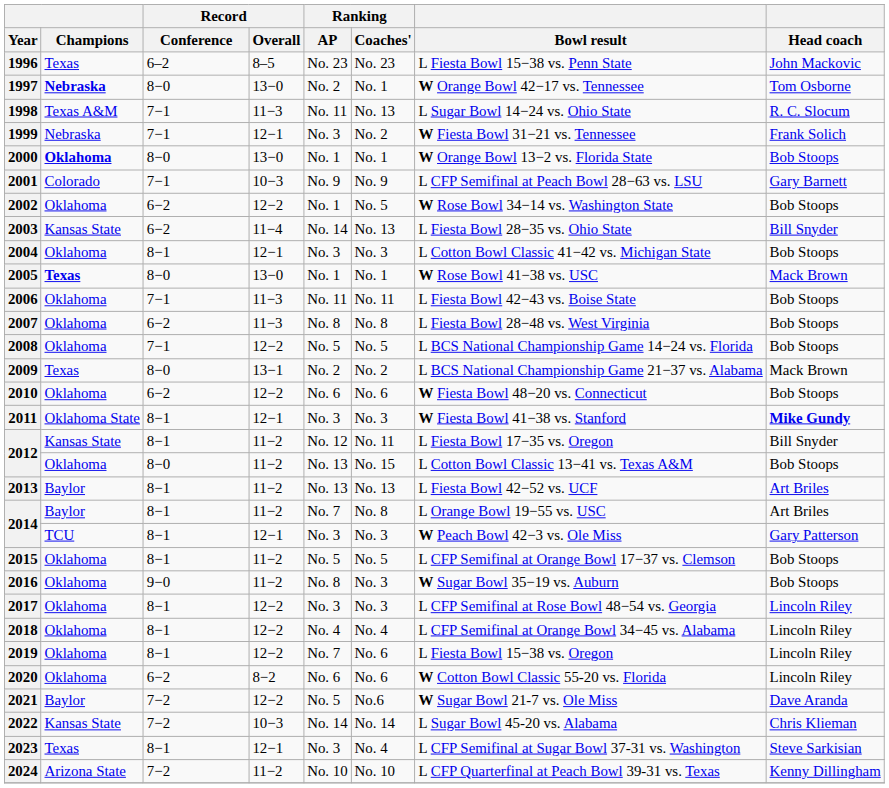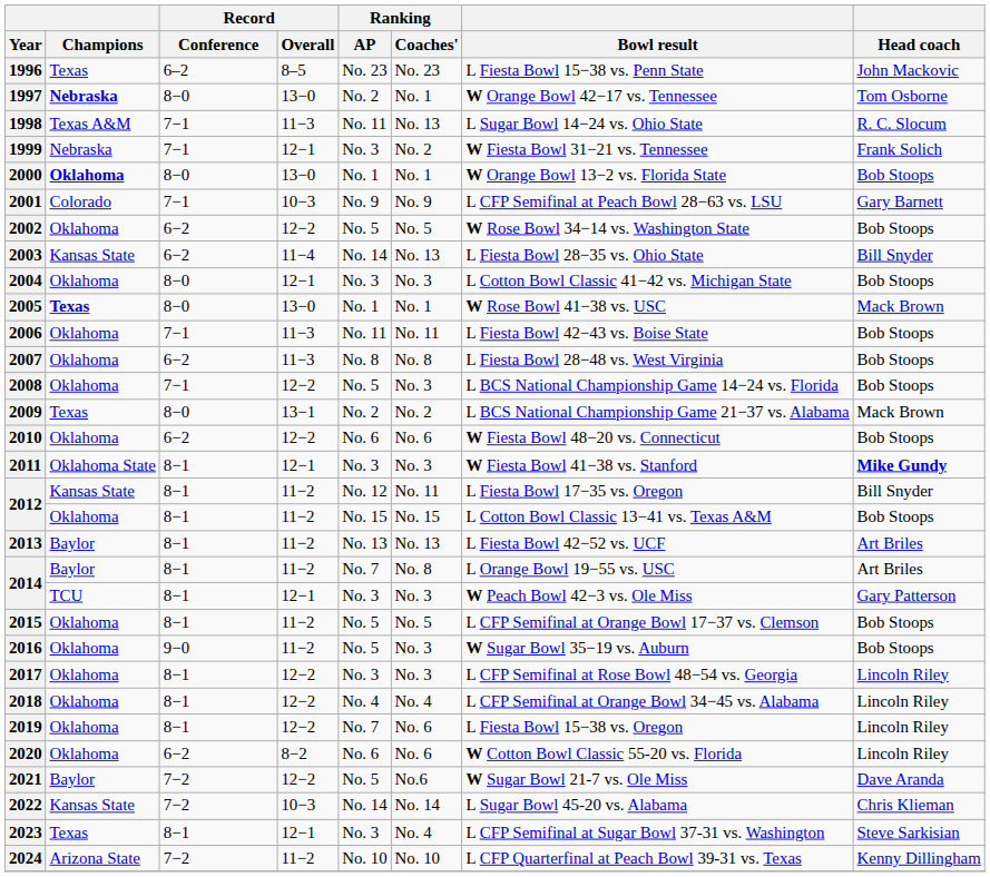 <table class="wikitable">
 <tr>
 <th colspan=2></th>
 <th colspan=2>Record</th>
 <th colspan=2>Ranking</th>
 <th></th>
 <th></th>
 </tr>
 <tr>
 <th>Year</th>
 <th>Champions</th>
 <th style="width:12%;">Conference </th>
 <th>Overall</th>
 <th>AP</th>
 <th>Coaches'</th>
 <th>Bowl result</th>
 <th>Head coach</th>
 </tr>
 <tr>
 <th>1996</th>
 <td><a href='#'>Texas</a></td>
 <td>6–2</td>
 <td>8–5</td>
 <td>No. 23</td>
 <td>No. 23</td>
 <td>L <a href='#'>Fiesta Bowl</a> 15−38 vs. <a href='#'>Penn State</a></td>
 <td><a href='#'>John Mackovic</a></td>
 </tr>
 <tr>
 <th>1997</th>
 <td><strong><a href='#'>Nebraska</a></strong></td>
 <td>8−0</td>
 <td>13−0</td>
 <td>No. 2</td>
 <td>No. 1</td>
 <td><strong>W</strong> <a href='#'>Orange Bowl</a> 42−17 vs. <a href='#'>Tennessee</a></td>
 <td><a href='#'>Tom Osborne</a></td>
 </tr>
 <tr>
 <th>1998</th>
 <td><a href='#'>Texas A&M</a></td>
 <td>7−1</td>
 <td>11−3</td>
 <td>No. 11</td>
 <td>No. 13</td>
 <td>L <a href='#'>Sugar Bowl</a> 14−24 vs. <a href='#'>Ohio State</a></td>
 <td><a href='#'>R. C. Slocum</a></td>
 </tr>
 <tr>
 <th>1999</th>
 <td><a href='#'>Nebraska</a></td>
 <td>7−1</td>
 <td>12−1</td>
 <td>No. 3</td>
 <td>No. 2</td>
 <td><strong>W</strong> <a href='#'>Fiesta Bowl</a> 31−21 vs. <a href='#'>Tennessee</a></td>
 <td><a href='#'>Frank Solich</a></td>
 </tr>
 <tr>
 <th>2000</th>
 <td><strong><a href='#'>Oklahoma</a></strong></td>
 <td>8−0</td>
 <td>13−0</td>
 <td>No. 1</td>
 <td>No. 1</td>
 <td><strong>W</strong> <a href='#'>Orange Bowl</a> 13−2 vs. <a href='#'>Florida State</a></td>
 <td><a href='#'>Bob Stoops</a></td>
 </tr>
 <tr>
 <th>2001</th>
 <td><a href='#'>Colorado</a></td>
 <td>7−1</td>
 <td>10−3</td>
 <td>No. 9</td>
 <td>No. 9</td>
 <td>L <a href='#'>CFP Semifinal at Peach Bowl</a> 28−63 vs. <a href='#'>LSU</a></td>
 <td><a href='#'>Gary Barnett</a></td>
 </tr>
 <tr>
 <th>2002</th>
 <td><a href='#'>Oklahoma</a></td>
 <td>6−2</td>
 <td>12−2</td>
-<td>No. 1</td>
+<td>No. 5</td>
 <td>No. 5</td>
 <td><strong>W</strong> <a href='#'>Rose Bowl</a> 34−14 vs. <a href='#'>Washington State</a></td>
 <td>Bob Stoops</td>
 </tr>
 <tr>
 <th>2003</th>
 <td><a href='#'>Kansas State</a></td>
 <td>6−2</td>
 <td>11−4</td>
 <td>No. 14</td>
 <td>No. 13</td>
 <td>L <a href='#'>Fiesta Bowl</a> 28−35 vs. <a href='#'>Ohio State</a></td>
 <td><a href='#'>Bill Snyder</a></td>
 </tr>
 <tr>
 <th>2004</th>
 <td><a href='#'>Oklahoma</a></td>
-<td>8−1</td>
+<td>8−0</td>
 <td>12−1</td>
 <td>No. 3</td>
 <td>No. 3</td>
 <td>L <a href='#'>Cotton Bowl Classic</a> 41−42 vs. <a href='#'>Michigan State</a></td>
 <td>Bob Stoops</td>
 </tr>
 <tr>
 <th>2005</th>
 <td><strong><a href='#'>Texas</a></strong></td>
 <td>8−0</td>
 <td>13−0</td>
 <td>No. 1</td>
 <td>No. 1</td>
 <td><strong>W</strong> <a href='#'>Rose Bowl</a> 41−38 vs. <a href='#'>USC</a></td>
 <td><a href='#'>Mack Brown</a></td>
 </tr>
 <tr>
 <th>2006</th>
 <td><a href='#'>Oklahoma</a></td>
 <td>7−1</td>
 <td>11−3</td>
 <td>No. 11</td>
 <td>No. 11</td>
 <td>L <a href='#'>Fiesta Bowl</a> 42−43 vs. <a href='#'>Boise State</a></td>
 <td>Bob Stoops</td>
 </tr>
 <tr>
 <th>2007</th>
 <td><a href='#'>Oklahoma</a></td>
 <td>6−2</td>
 <td>11−3</td>
 <td>No. 8</td>
 <td>No. 8</td>
 <td>L <a href='#'>Fiesta Bowl</a> 28−48 vs. <a href='#'>West Virginia</a></td>
 <td>Bob Stoops</td>
 </tr>
 <tr>
 <th>2008</th>
 <td><a href='#'>Oklahoma</a></td>
 <td>7−1</td>
 <td>12−2</td>
 <td>No. 5</td>
-<td>No. 5</td>
+<td>No. 3</td>
 <td>L <a href='#'>BCS National Championship Game</a> 14−24 vs. <a href='#'>Florida</a></td>
 <td>Bob Stoops</td>
 </tr>
 <tr>
 <th>2009</th>
 <td><a href='#'>Texas</a></td>
 <td>8−0</td>
 <td>13−1</td>
 <td>No. 2</td>
 <td>No. 2</td>
 <td>L <a href='#'>BCS National Championship Game</a> 21−37 vs. <a href='#'>Alabama</a></td>
 <td>Mack Brown</td>
 </tr>
 <tr>
 <th>2010</th>
 <td><a href='#'>Oklahoma</a></td>
 <td>6−2</td>
 <td>12−2</td>
 <td>No. 6</td>
 <td>No. 6</td>
 <td><strong>W</strong> <a href='#'>Fiesta Bowl</a> 48−20 vs. <a href='#'>Connecticut</a></td>
 <td>Bob Stoops</td>
 </tr>
 <tr>
 <th>2011</th>
 <td><a href='#'>Oklahoma State</a></td>
 <td>8−1</td>
 <td>12−1</td>
 <td>No. 3</td>
 <td>No. 3</td>
 <td><strong>W</strong> <a href='#'>Fiesta Bowl</a> 41−38 vs. <a href='#'>Stanford</a></td>
 <td><strong><a href='#'>Mike Gundy</a></strong></td>
 </tr>
 <tr>
 <th rowspan=2>2012</th>
 <td><a href='#'>Kansas State</a></td>
 <td>8−1</td>
 <td>11−2</td>
 <td>No. 12</td>
 <td>No. 11</td>
 <td>L <a href='#'>Fiesta Bowl</a> 17−35 vs. <a href='#'>Oregon</a></td>
 <td>Bill Snyder</td>
 </tr>
 <tr>
 <td><a href='#'>Oklahoma</a></td>
-<td>8−0</td>
+<td>8−1</td>
 <td>11−2</td>
-<td>No. 13</td>
+<td>No. 15</td>
 <td>No. 15</td>
 <td>L <a href='#'>Cotton Bowl Classic</a> 13−41 vs. <a href='#'>Texas A&M</a></td>
 <td>Bob Stoops</td>
 </tr>
 <tr align="left">
 <th>2013</th>
 <td><a href='#'>Baylor</a></td>
 <td>8−1</td>
 <td>11−2</td>
 <td>No. 13</td>
 <td>No. 13</td>
 <td>L <a href='#'>Fiesta Bowl</a> 42−52 vs. <a href='#'>UCF</a></td>
 <td><a href='#'>Art Briles</a></td>
 </tr>
 <tr>
 <th rowspan=2>2014</th>
 <td><a href='#'>Baylor</a></td>
 <td>8−1</td>
 <td>11−2</td>
 <td>No. 7</td>
 <td>No. 8</td>
 <td>L <a href='#'>Orange Bowl</a> 19−55 vs. <a href='#'>USC</a></td>
 <td>Art Briles</td>
 </tr>
 <tr align="left">
 <td><a href='#'>TCU</a></td>
 <td>8−1</td>
 <td>12−1</td>
 <td>No. 3</td>
 <td>No. 3</td>
 <td><strong>W</strong> <a href='#'>Peach Bowl</a> 42−3 vs. <a href='#'>Ole Miss</a></td>
 <td><a href='#'>Gary Patterson</a></td>
 </tr>
 <tr>
 <th>2015</th>
 <td><a href='#'>Oklahoma</a></td>
 <td>8−1</td>
 <td>11−2</td>
 <td>No. 5</td>
 <td>No. 5</td>
 <td>L <a href='#'>CFP Semifinal at Orange Bowl</a> 17−37 vs. <a href='#'>Clemson</a></td>
 <td>Bob Stoops</td>
 </tr>
 <tr>
 <th>2016</th>
 <td><a href='#'>Oklahoma</a></td>
 <td>9−0</td>
 <td>11−2</td>
-<td>No. 8</td>
+<td>No. 5</td>
 <td>No. 3</td>
 <td><strong>W</strong> <a href='#'>Sugar Bowl</a> 35−19 vs. <a href='#'>Auburn</a></td>
 <td>Bob Stoops</td>
 </tr>
 <tr>
 <th>2017</th>
 <td><a href='#'>Oklahoma</a></td>
 <td>8−1</td>
 <td>12−2</td>
 <td>No. 3</td>
 <td>No. 3</td>
 <td>L <a href='#'>CFP Semifinal at Rose Bowl</a> 48−54 vs. <a href='#'>Georgia</a></td>
 <td><a href='#'>Lincoln Riley</a></td>
 </tr>
 <tr>
 <th>2018</th>
 <td><a href='#'>Oklahoma</a></td>
 <td>8−1</td>
 <td>12−2</td>
 <td>No. 4</td>
 <td>No. 4</td>
 <td>L <a href='#'>CFP Semifinal at Orange Bowl</a> 34−45 vs. <a href='#'>Alabama</a></td>
 <td>Lincoln Riley</td>
 </tr>
 <tr>
 <th>2019</th>
 <td><a href='#'>Oklahoma</a></td>
 <td>8−1</td>
 <td>12−2</td>
 <td>No. 7</td>
 <td>No. 6</td>
 <td>L <a href='#'>Fiesta Bowl</a> 15−38 vs. <a href='#'>Oregon</a></td>
 <td>Lincoln Riley</td>
 </tr>
 <tr>
 <th>2020</th>
 <td><a href='#'>Oklahoma</a></td>
 <td>6−2</td>
 <td>8−2</td>
 <td>No. 6</td>
 <td>No. 6</td>
 <td><strong>W</strong> <a href='#'>Cotton Bowl Classic</a> 55-20 vs. <a href='#'>Florida</a></td>
 <td>Lincoln Riley</td>
 </tr>
 <tr>
 <th>2021</th>
 <td><a href='#'>Baylor</a></td>
 <td>7−2</td>
 <td>12−2</td>
 <td>No. 5</td>
 <td>No.6</td>
 <td><strong>W</strong> <a href='#'>Sugar Bowl</a> 21-7 vs. <a href='#'>Ole Miss</a></td>
 <td><a href='#'>Dave Aranda</a></td>
 </tr>
 <tr>
 <th>2022</th>
 <td><a href='#'>Kansas State</a></td>
 <td>7−2</td>
 <td>10−3</td>
 <td>No. 14</td>
 <td>No. 14</td>
 <td>L <a href='#'>Sugar Bowl</a>  45-20 vs. <a href='#'>Alabama</a></td>
 <td><a href='#'>Chris Klieman</a></td>
 </tr>
 <tr>
 <th>2023</th>
 <td><a href='#'>Texas</a></td>
 <td>8−1</td>
 <td>12−1</td>
 <td>No. 3</td>
 <td>No. 4</td>
 <td>L <a href='#'>CFP Semifinal at Sugar Bowl</a> 37-31 vs. <a href='#'>Washington</a></td>
 <td><a href='#'>Steve Sarkisian</a></td>
 </tr>
 <tr>
 <th>2024</th>
 <td><a href='#'>Arizona State</a></td>
 <td>7−2</td>
 <td>11−2</td>
 <td>No. 10</td>
 <td>No. 10</td>
 <td>L <a href='#'>CFP Quarterfinal at Peach Bowl</a> 39-31 vs. <a href='#'>Texas</a></td>
 <td><a href='#'>Kenny Dillingham</a></td>
 </tr>
 <tr>
 </tr>
 </table>
